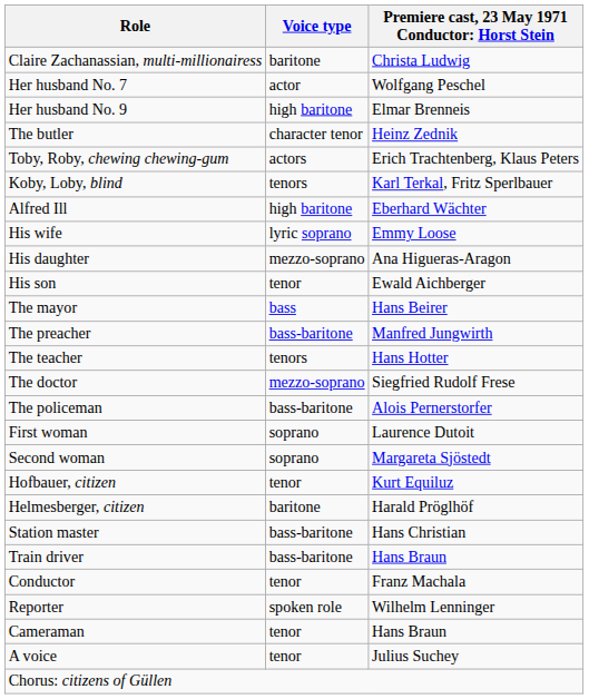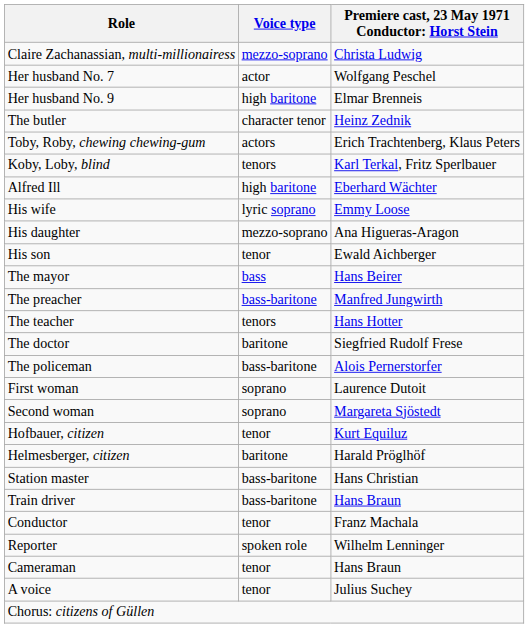 <table class="wikitable">
 <tr>
 <th>Role</th>
 <th><a href='#'>Voice type</a></th>
 <th>Premiere cast, 23 May 1971<br>Conductor: <a href='#'>Horst Stein</a></th>
 </tr>
 <tr>
 <td>Claire Zachanassian, <em>multi-millionairess</em></td>
-<td>baritone</td>
+<td><a href='#'>mezzo-soprano</a></td>
 <td><a href='#'>Christa Ludwig</a></td>
 </tr>
 <tr>
 <td>Her husband No. 7</td>
 <td>actor</td>
 <td>Wolfgang Peschel</td>
 </tr>
 <tr>
 <td>Her husband No. 9</td>
 <td>high <a href='#'>baritone</a></td>
 <td>Elmar Brenneis</td>
 </tr>
 <tr>
 <td>The butler</td>
 <td>character tenor</td>
 <td><a href='#'>Heinz Zednik</a></td>
 </tr>
 <tr>
 <td>Toby, Roby, <em>chewing chewing-gum</em></td>
 <td>actors</td>
 <td>Erich Trachtenberg, Klaus Peters</td>
 </tr>
 <tr>
 <td>Koby, Loby, <em>blind</em></td>
 <td>tenors</td>
 <td><a href='#'>Karl Terkal</a>, Fritz Sperlbauer</td>
 </tr>
 <tr>
 <td>Alfred Ill</td>
 <td>high <a href='#'>baritone</a></td>
 <td><a href='#'>Eberhard Wächter</a></td>
 </tr>
 <tr>
 <td>His wife</td>
 <td>lyric <a href='#'>soprano</a></td>
 <td><a href='#'>Emmy Loose</a></td>
 </tr>
 <tr>
 <td>His daughter</td>
 <td>mezzo-soprano</td>
 <td>Ana Higueras-Aragon</td>
 </tr>
 <tr>
 <td>His son</td>
 <td>tenor</td>
 <td>Ewald Aichberger</td>
 </tr>
 <tr>
 <td>The mayor</td>
 <td><a href='#'>bass</a></td>
 <td><a href='#'>Hans Beirer</a></td>
 </tr>
 <tr>
 <td>The preacher</td>
 <td><a href='#'>bass-baritone</a></td>
 <td><a href='#'>Manfred Jungwirth</a></td>
 </tr>
 <tr>
 <td>The teacher</td>
 <td>tenors</td>
 <td><a href='#'>Hans Hotter</a></td>
 </tr>
 <tr>
 <td>The doctor</td>
-<td><a href='#'>mezzo-soprano</a></td>
+<td>baritone</td>
 <td>Siegfried Rudolf Frese</td>
 </tr>
 <tr>
 <td>The policeman</td>
 <td>bass-baritone</td>
 <td><a href='#'>Alois Pernerstorfer</a></td>
 </tr>
 <tr>
 <td>First woman</td>
 <td>soprano</td>
 <td>Laurence Dutoit</td>
 </tr>
 <tr>
 <td>Second woman</td>
 <td>soprano</td>
 <td><a href='#'>Margareta Sjöstedt</a></td>
 </tr>
 <tr>
 <td>Hofbauer, <em>citizen</em></td>
 <td>tenor</td>
 <td><a href='#'>Kurt Equiluz</a></td>
 </tr>
 <tr>
 <td>Helmesberger, <em>citizen</em></td>
 <td>baritone</td>
 <td>Harald Pröglhöf</td>
 </tr>
 <tr>
 <td>Station master</td>
 <td>bass-baritone</td>
 <td>Hans Christian</td>
 </tr>
 <tr>
 <td>Train driver</td>
 <td>bass-baritone</td>
 <td><a href='#'>Hans Braun</a></td>
 </tr>
 <tr>
 <td>Conductor</td>
 <td>tenor</td>
 <td>Franz Machala</td>
 </tr>
 <tr>
 <td>Reporter</td>
 <td>spoken role</td>
 <td>Wilhelm Lenninger</td>
 </tr>
 <tr>
 <td>Cameraman</td>
 <td>tenor</td>
 <td>Hans Braun</td>
 </tr>
 <tr>
 <td>A voice</td>
 <td>tenor</td>
 <td>Julius Suchey</td>
 </tr>
 <tr>
 <td colspan="3">Chorus: <em>citizens of Güllen</em></td>
 </tr>
 </table>
